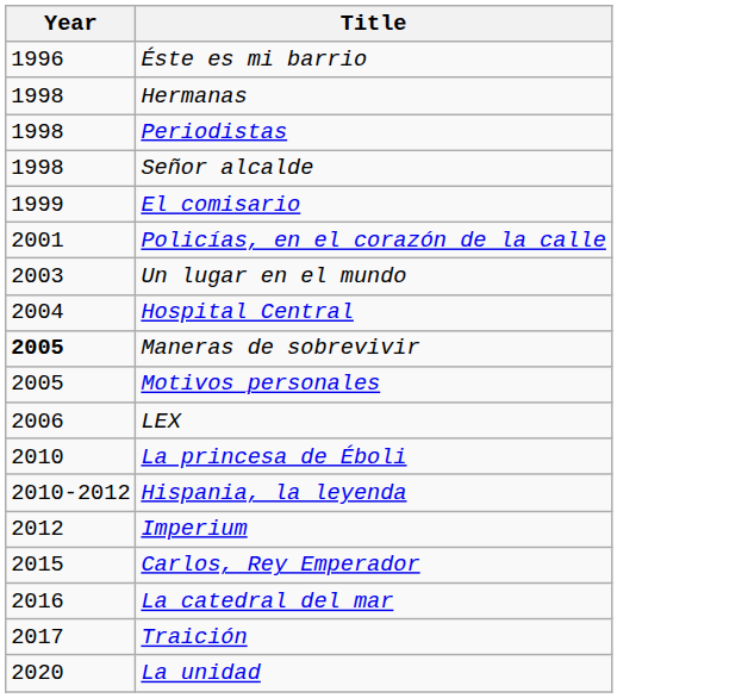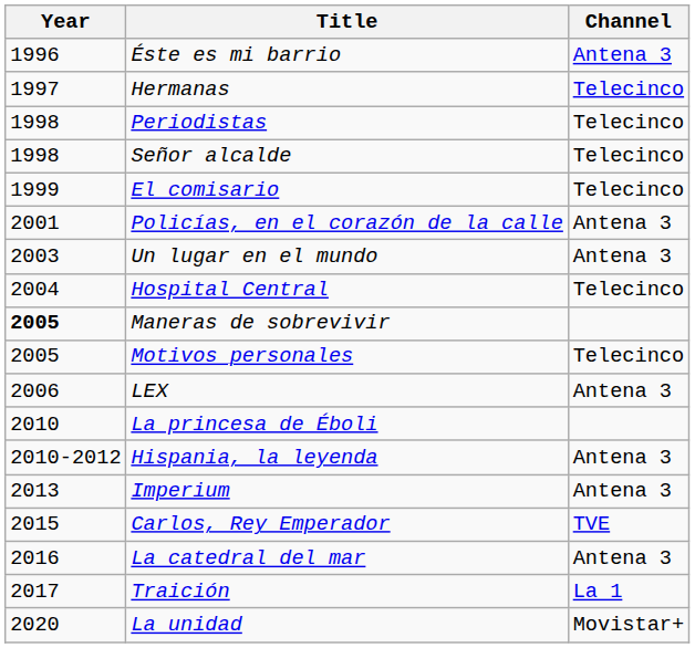 <table class="wikitable">
 <tr>
 <th>Year</th>
 <th>Title</th>
+<th>Channel</th>
 </tr>
 <tr>
 <td>1996</td>
 <td><em>Éste es mi barrio</em></td>
+<td><a href='#'>Antena 3</a></td>
 </tr>
 <tr>
-<td>1998</td>
+<td>1997</td>
 <td><em>Hermanas</em></td>
+<td><a href='#'>Telecinco</a></td>
 </tr>
 <tr>
 <td>1998</td>
 <td><em><a href='#'>Periodistas</a></em></td>
+<td>Telecinco</td>
 </tr>
 <tr>
 <td>1998</td>
 <td><em>Señor alcalde</em></td>
+<td>Telecinco</td>
 </tr>
 <tr>
 <td>1999</td>
 <td><em><a href='#'>El comisario</a></em></td>
+<td>Telecinco</td>
 </tr>
 <tr>
 <td>2001</td>
 <td><em><a href='#'>Policías, en el corazón de la calle</a></em></td>
+<td>Antena 3</td>
 </tr>
 <tr>
 <td>2003</td>
 <td><em>Un lugar en el mundo</em></td>
+<td>Antena 3</td>
 </tr>
 <tr>
 <td>2004</td>
 <td><em><a href='#'>Hospital Central</a></em></td>
+<td>Telecinco</td>
 </tr>
 <tr>
 <td><strong>2005</strong></td>
 <td><em>Maneras de sobrevivir</em></td>
+<td></td>
 </tr>
 <tr>
 <td>2005</td>
 <td><em><a href='#'>Motivos personales</a></em></td>
+<td>Telecinco</td>
 </tr>
 <tr>
 <td>2006</td>
 <td><em>LEX</em></td>
+<td>Antena 3</td>
 </tr>
 <tr>
 <td>2010</td>
 <td><em><a href='#'>La princesa de Éboli</a></em></td>
+<td></td>
 </tr>
 <tr>
 <td>2010-2012</td>
 <td><em><a href='#'>Hispania, la leyenda</a></em></td>
+<td>Antena 3</td>
 </tr>
 <tr>
-<td>2012</td>
+<td>2013</td>
 <td><em><a href='#'>Imperium</a></em></td>
+<td>Antena 3</td>
 </tr>
 <tr>
 <td>2015</td>
 <td><em><a href='#'>Carlos, Rey Emperador</a></em></td>
+<td><a href='#'>TVE</a></td>
 </tr>
 <tr>
 <td>2016</td>
 <td><em><a href='#'>La catedral del mar</a></em></td>
+<td>Antena 3</td>
 </tr>
 <tr>
 <td>2017</td>
 <td><em><a href='#'>Traición</a></em></td>
+<td><a href='#'>La 1</a></td>
 </tr>
 <tr>
 <td>2020</td>
 <td><em><a href='#'>La unidad</a></em></td>
+<td>Movistar+</td>
 </tr>
 </table>
